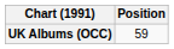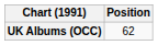 <table class="wikitable sortable plainrowheaders" style="text-align:center">
 <tr>
 <th scope="col">Chart (1991)</th>
 <th scope="col">Position</th>
 </tr>
 <tr>
 <th scope="row">UK Albums (OCC)</th>
-<td>59</td>
+<td>62</td>
 </tr>
 </table>
